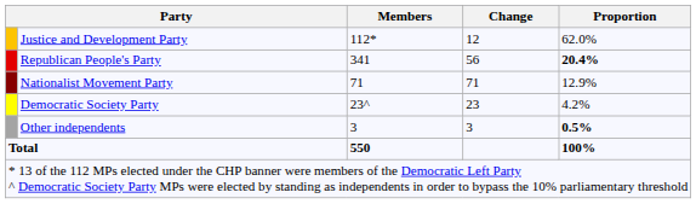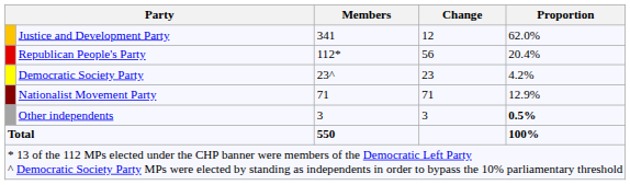 <table class=wikitable style="border:1px solid #8888aa; background-color:#f7f8ff; padding:0px; font-size:90%;">
 <tr>
 <th colspan="2">Party</th>
 <th>Members</th>
 <th>Change</th>
 <th>Proportion</th>
 </tr>
 <tr>
 <td style="background: #fdc400"></td>
 <td><a href='#'>Justice and Development Party</a></td>
-<td>112*</td>
+<td>341</td>
 <td>12</td>
 <td>62.0%</td>
 </tr>
 <tr>
 <td style="background: #e30000"></td>
 <td><a href='#'>Republican People's Party</a></td>
-<td>341</td>
+<td>112*</td>
 <td>56</td>
-<td><strong>20.4%</strong></td>
+<td>20.4%</td>
+</tr>
+<tr>
+<td style="background: #ffff00"></td>
+<td><a href='#'>Democratic Society Party</a></td>
+<td>23^</td>
+<td>23</td>
+<td>4.2%</td>
 </tr>
 <tr>
 <td style="background: #870000"></td>
 <td><a href='#'>Nationalist Movement Party</a></td>
 <td>71</td>
 <td>71</td>
 <td>12.9%</td>
-</tr>
-<tr>
-<td style="background: #ffff00"></td>
-<td><a href='#'>Democratic Society Party</a></td>
-<td>23^</td>
-<td>23</td>
-<td>4.2%</td>
 </tr>
 <tr>
 <td style="background: #a4a4a4"></td>
 <td><a href='#'>Other independents</a></td>
 <td>3</td>
 <td>3</td>
 <td><strong>0.5%</strong></td>
 </tr>
 <tr>
 <td colspan="2"><strong>Total</strong></td>
 <td><strong>550</strong></td>
 <td></td>
 <td><strong>100%</strong></td>
 </tr>
 <tr>
 <td colspan="5">* 13 of the 112 MPs elected under the CHP banner were members of the <a href='#'>Democratic Left Party</a><br> ^ <a href='#'>Democratic Society Party</a> MPs were elected by standing as independents in order to bypass the 10% parliamentary threshold</td>
 </tr>
 </table>
